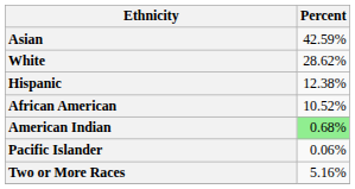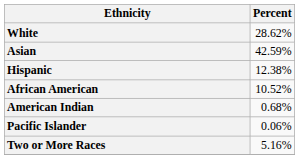 <table class="wikitable">
 <tr>
 <th + style="text-align: center;">Ethnicity</th>
 <th align="center">Percent</th>
 </tr>
 <tr>
+<th + style="text-align: left;">White</th>
+<td align="right">28.62%</td>
+</tr>
+<tr>
 <th + style="text-align: left;">Asian</th>
 <td align="right">42.59%</td>
-</tr>
-<tr>
-<th + style="text-align: left;">White</th>
-<td align="right">28.62%</td>
 </tr>
 <tr>
 <th + style="text-align: left;" width="325pt">Hispanic</th>
 <td align="right">12.38%</td>
 </tr>
 <tr>
 <th + style="text-align: left;">African American</th>
 <td align="right">10.52%</td>
 </tr>
 <tr>
 <th + style="text-align: left;">American Indian</th>
-<td align="right" style="background: lightgreen;">0.68%</td>
+<td align="right">0.68%</td>
 </tr>
 <tr>
 <th + style="text-align: left;">Pacific Islander</th>
 <td align="right">0.06%</td>
 </tr>
 <tr>
 <th + style="text-align: left;">Two or More Races</th>
 <td align="right">5.16%</td>
 </tr>
 <tr>
 </tr>
 </table>
